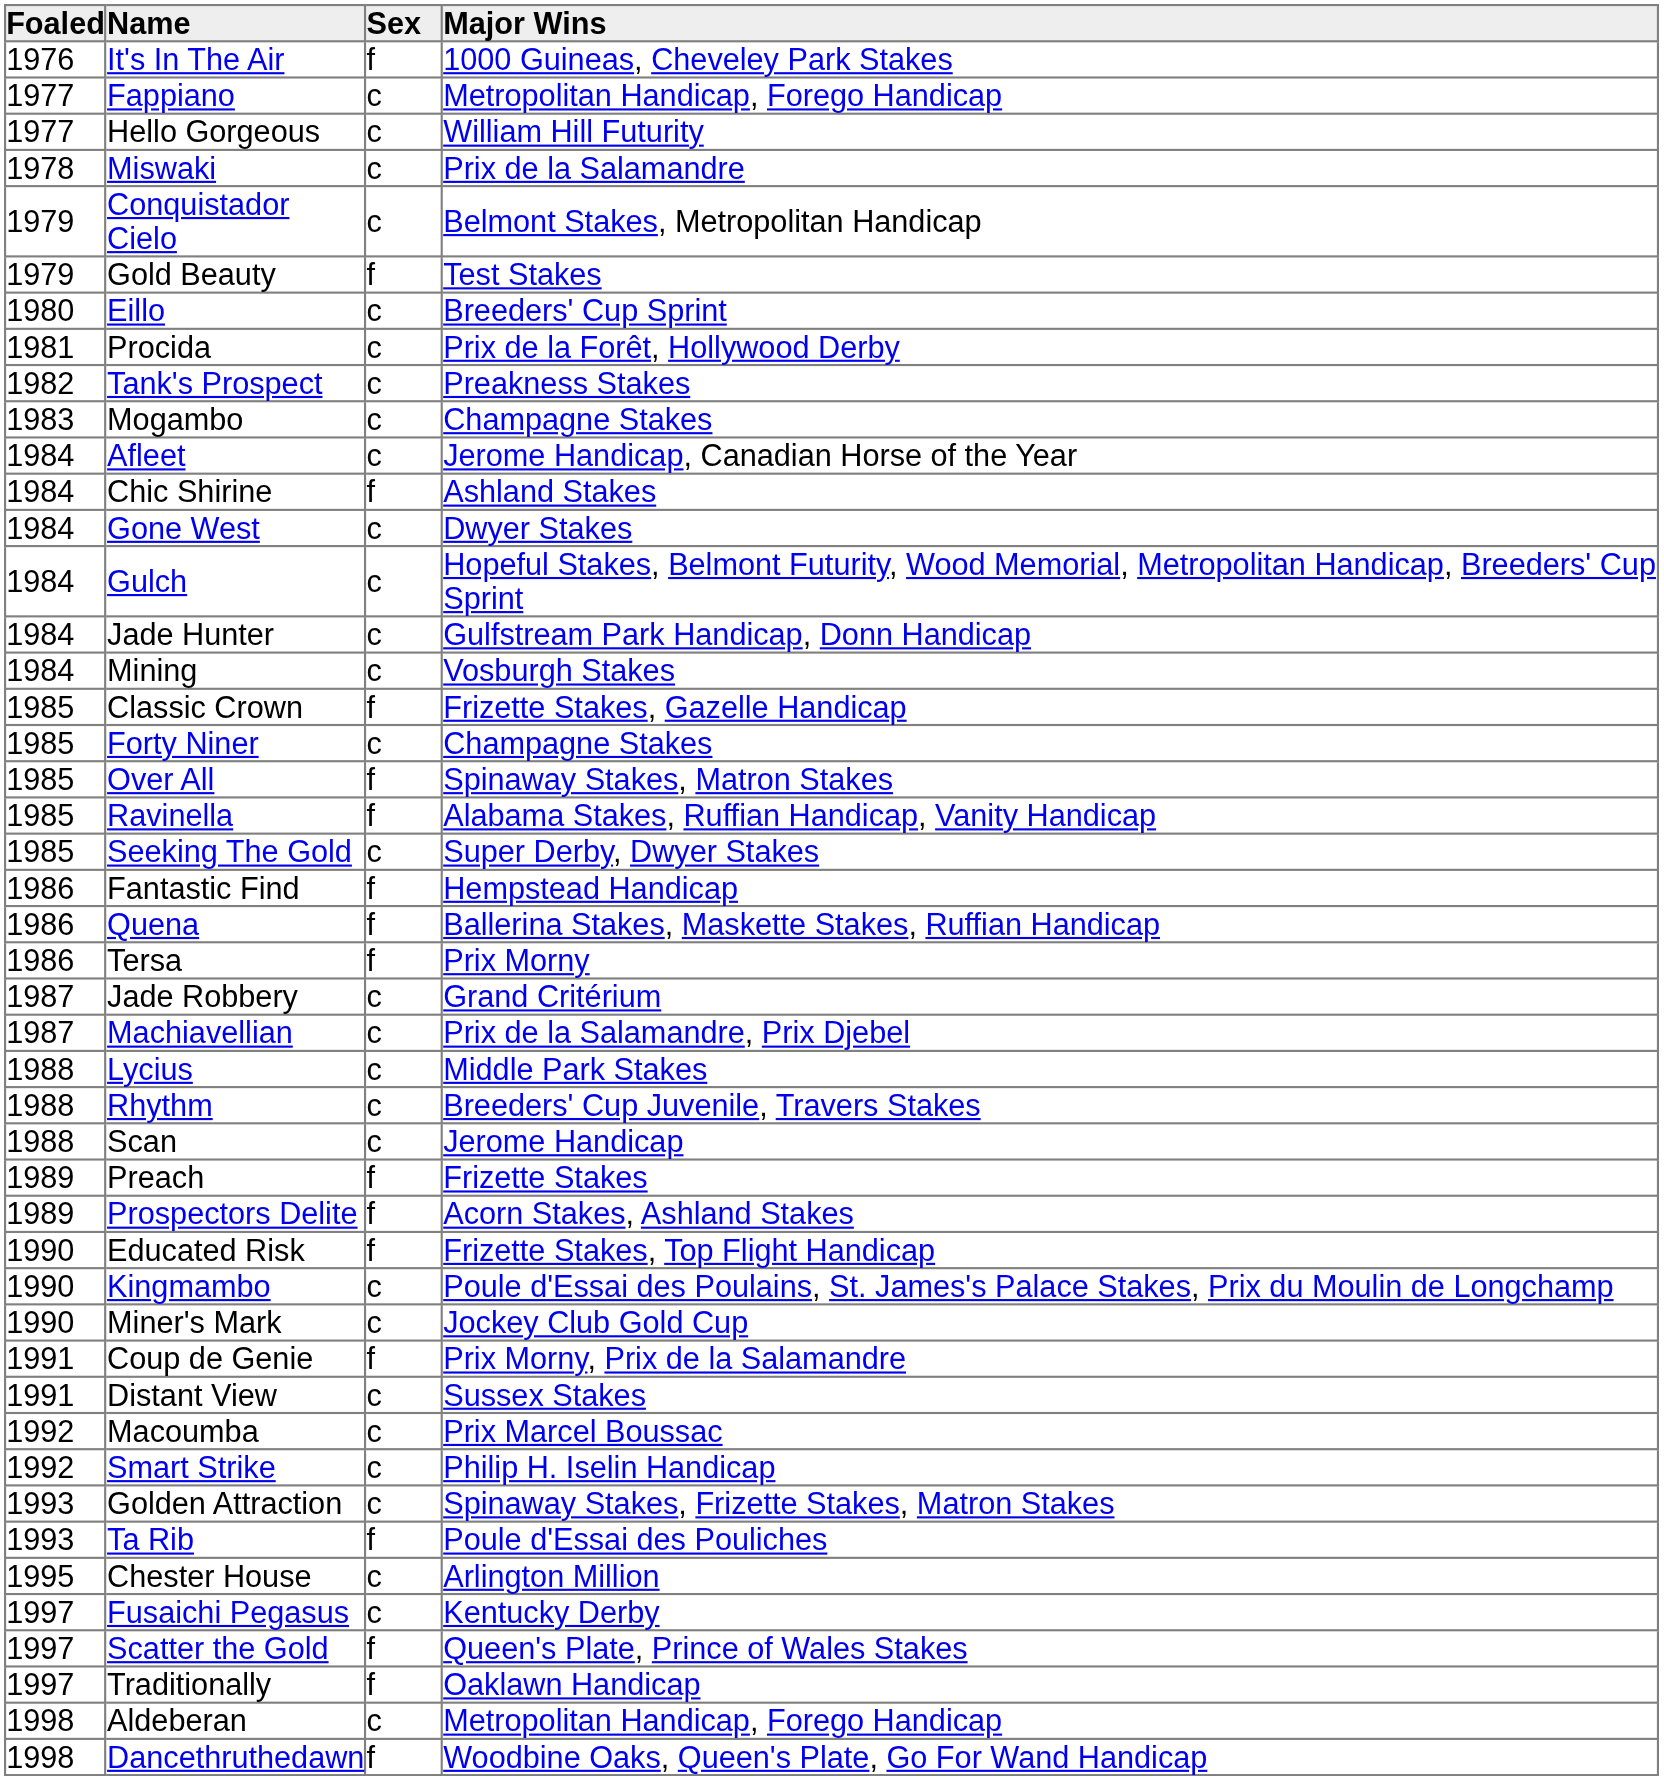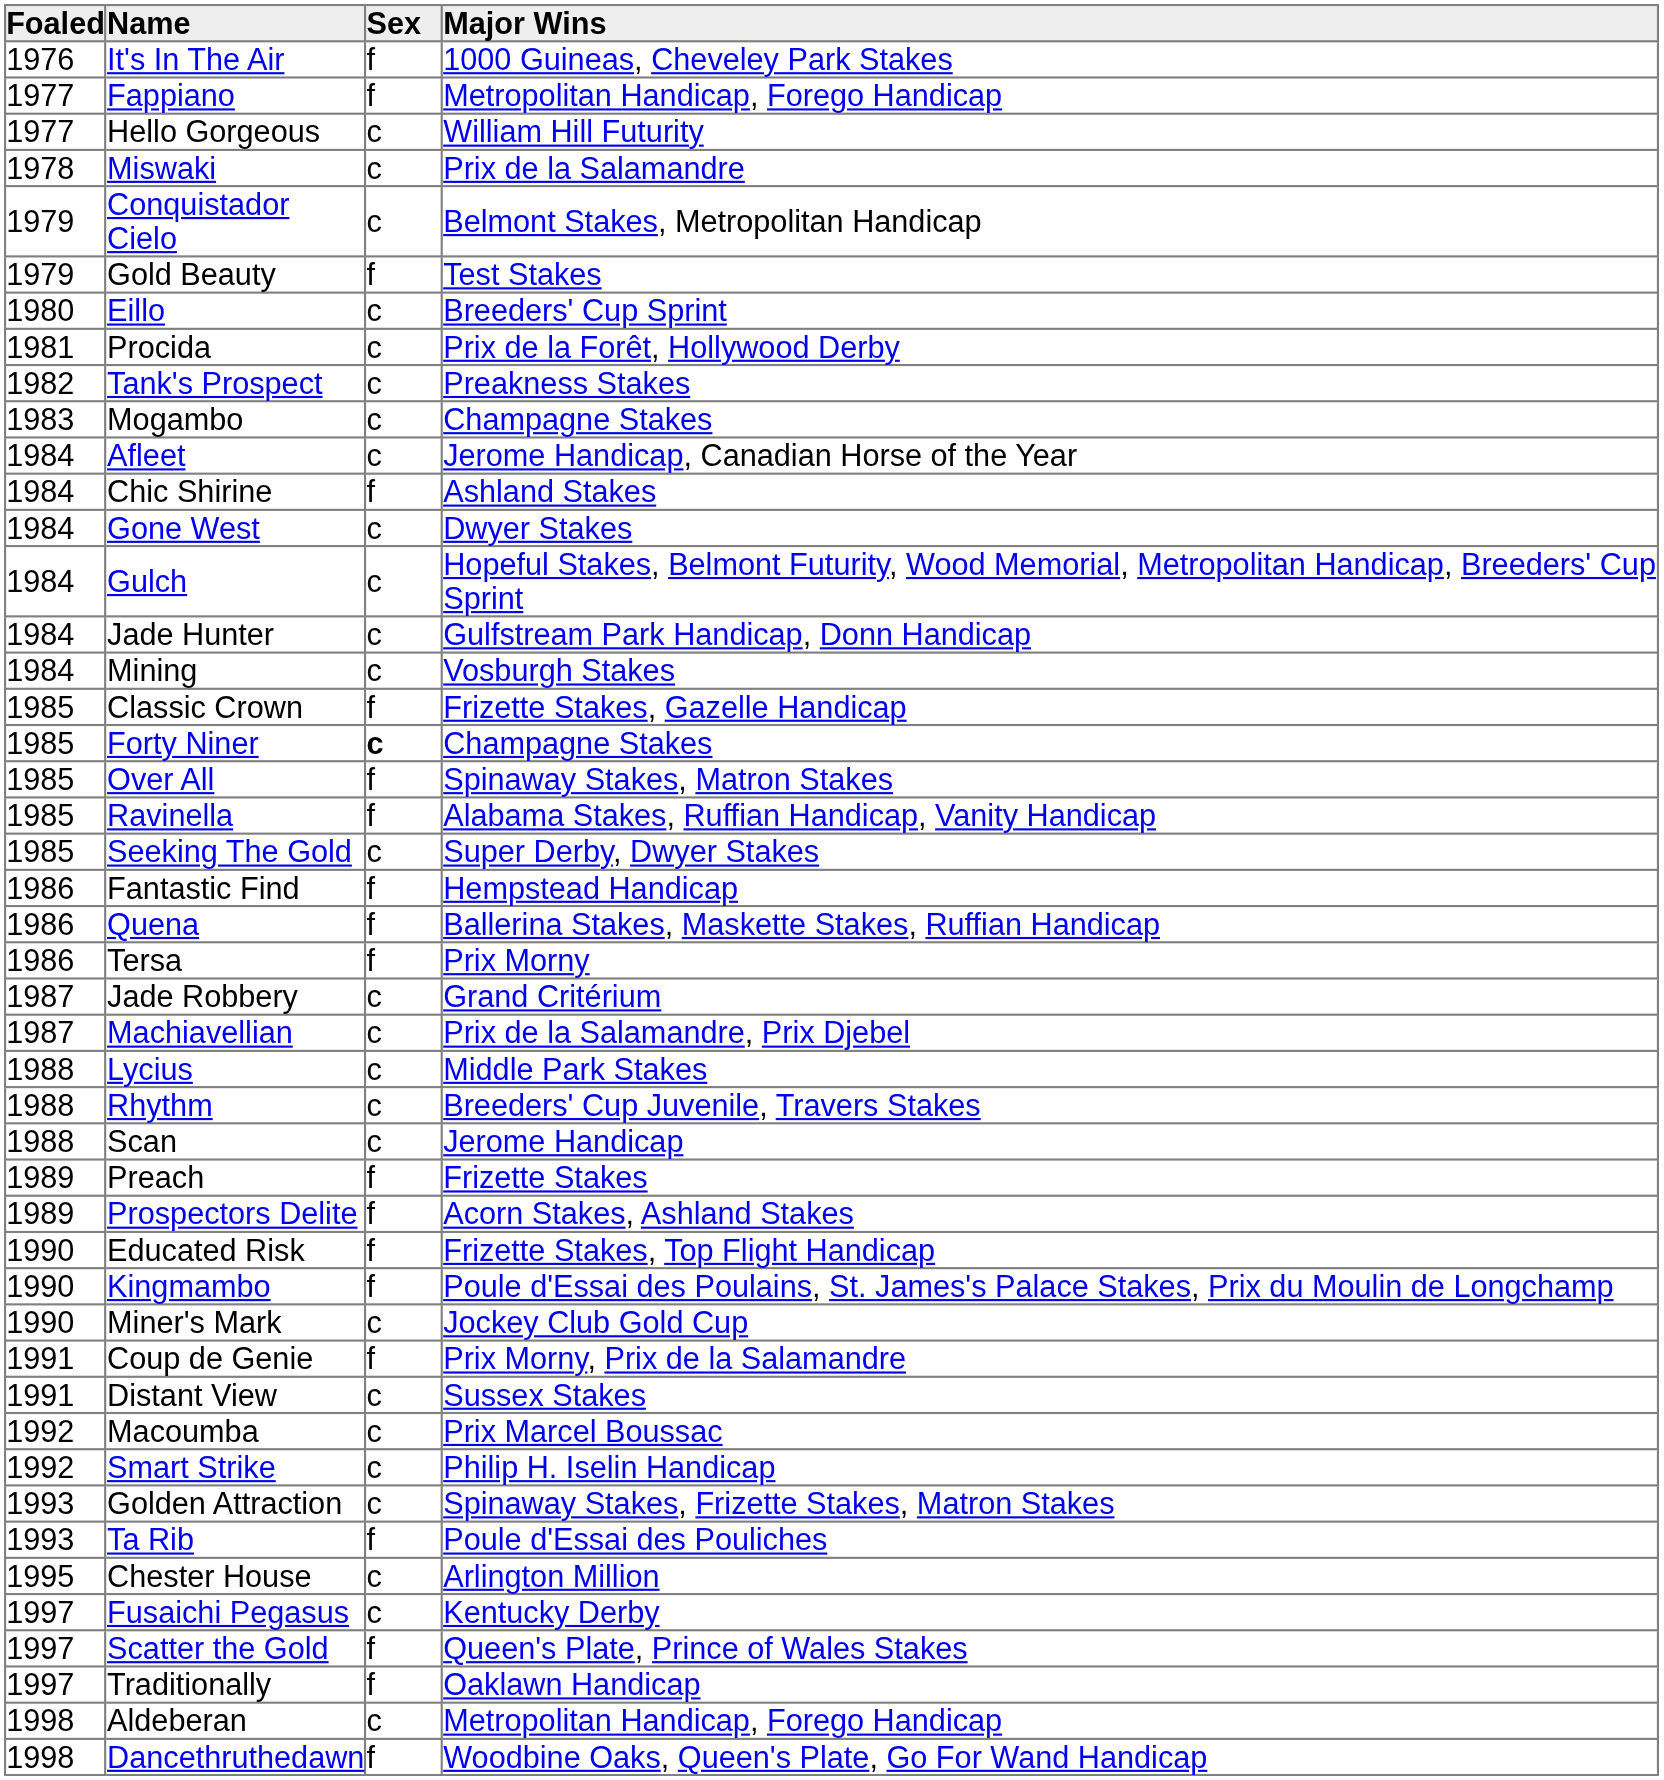 <table border="1" cellpadding="0" style="border-collapse: collapse; font-size:90%">
 <tr style="background:#eee;">
 <td style="width:35px;"><strong>Foaled</strong></td>
 <td style="width:120px;"><strong>Name</strong></td>
 <td style="width:35px;"><strong>Sex</strong></td>
 <td style="width:570px;"><strong>Major Wins</strong></td>
 </tr>
 <tr>
 <td>1976</td>
 <td><a href='#'>It's In The Air</a></td>
 <td>f</td>
 <td><a href='#'>1000 Guineas</a>, <a href='#'>Cheveley Park Stakes</a></td>
 </tr>
 <tr>
 <td>1977</td>
 <td><a href='#'>Fappiano</a></td>
-<td>c</td>
+<td>f</td>
 <td><a href='#'>Metropolitan Handicap</a>, <a href='#'>Forego Handicap</a></td>
 </tr>
 <tr>
 <td>1977</td>
 <td>Hello Gorgeous</td>
 <td>c</td>
 <td><a href='#'>William Hill Futurity</a></td>
 </tr>
 <tr>
 <td>1978</td>
 <td><a href='#'>Miswaki</a></td>
 <td>c</td>
 <td><a href='#'>Prix de la Salamandre</a></td>
 </tr>
 <tr>
 <td>1979</td>
 <td><a href='#'>Conquistador Cielo</a></td>
 <td>c</td>
 <td><a href='#'>Belmont Stakes</a>, Metropolitan Handicap</td>
 </tr>
 <tr>
 <td>1979</td>
 <td>Gold Beauty</td>
 <td>f</td>
 <td><a href='#'>Test Stakes</a></td>
 </tr>
 <tr>
 <td>1980</td>
 <td><a href='#'>Eillo</a></td>
 <td>c</td>
 <td><a href='#'>Breeders' Cup Sprint</a></td>
 </tr>
 <tr>
 <td>1981</td>
 <td>Procida</td>
 <td>c</td>
 <td><a href='#'>Prix de la Forêt</a>, <a href='#'>Hollywood Derby</a></td>
 </tr>
 <tr>
 <td>1982</td>
 <td><a href='#'>Tank's Prospect</a></td>
 <td>c</td>
 <td><a href='#'>Preakness Stakes</a></td>
 </tr>
 <tr>
 <td>1983</td>
 <td>Mogambo</td>
 <td>c</td>
 <td><a href='#'>Champagne Stakes</a></td>
 </tr>
 <tr>
 <td>1984</td>
 <td><a href='#'>Afleet</a></td>
 <td>c</td>
 <td><a href='#'>Jerome Handicap</a>, Canadian Horse of the Year</td>
 </tr>
 <tr>
 <td>1984</td>
 <td>Chic Shirine</td>
 <td>f</td>
 <td><a href='#'>Ashland Stakes</a></td>
 </tr>
 <tr>
 <td>1984</td>
 <td><a href='#'>Gone West</a></td>
 <td>c</td>
 <td><a href='#'>Dwyer Stakes</a></td>
 </tr>
 <tr>
 <td>1984</td>
 <td><a href='#'>Gulch</a></td>
 <td>c</td>
 <td><a href='#'>Hopeful Stakes</a>, <a href='#'>Belmont Futurity</a>, <a href='#'>Wood Memorial</a>, <a href='#'>Metropolitan Handicap</a>, <a href='#'>Breeders' Cup Sprint</a></td>
 </tr>
 <tr>
 <td>1984</td>
 <td>Jade Hunter</td>
 <td>c</td>
 <td><a href='#'>Gulfstream Park Handicap</a>, <a href='#'>Donn Handicap</a></td>
 </tr>
 <tr>
 <td>1984</td>
 <td>Mining</td>
 <td>c</td>
 <td><a href='#'>Vosburgh Stakes</a></td>
 </tr>
 <tr>
 <td>1985</td>
 <td>Classic Crown</td>
 <td>f</td>
 <td><a href='#'>Frizette Stakes</a>, <a href='#'>Gazelle Handicap</a></td>
 </tr>
 <tr>
 <td>1985</td>
 <td><a href='#'>Forty Niner</a></td>
-<td>c</td>
+<td><strong>c</strong></td>
 <td><a href='#'>Champagne Stakes</a></td>
 </tr>
 <tr>
 <td>1985</td>
 <td><a href='#'>Over All</a></td>
 <td>f</td>
 <td><a href='#'>Spinaway Stakes</a>, <a href='#'>Matron Stakes</a></td>
 </tr>
 <tr>
 <td>1985</td>
 <td><a href='#'>Ravinella</a></td>
 <td>f</td>
 <td><a href='#'>Alabama Stakes</a>, <a href='#'>Ruffian Handicap</a>, <a href='#'>Vanity Handicap</a></td>
 </tr>
 <tr>
 <td>1985</td>
 <td><a href='#'>Seeking The Gold</a></td>
 <td>c</td>
 <td><a href='#'>Super Derby</a>, <a href='#'>Dwyer Stakes</a></td>
 </tr>
 <tr>
 <td>1986</td>
 <td>Fantastic Find</td>
 <td>f</td>
 <td><a href='#'>Hempstead Handicap</a></td>
 </tr>
 <tr>
 <td>1986</td>
 <td><a href='#'>Quena</a></td>
 <td>f</td>
 <td><a href='#'>Ballerina Stakes</a>, <a href='#'>Maskette Stakes</a>, <a href='#'>Ruffian Handicap</a></td>
 </tr>
 <tr>
 <td>1986</td>
 <td>Tersa</td>
 <td>f</td>
 <td><a href='#'>Prix Morny</a></td>
 </tr>
 <tr>
 <td>1987</td>
 <td>Jade Robbery</td>
 <td>c</td>
 <td><a href='#'>Grand Critérium</a></td>
 </tr>
 <tr>
 <td>1987</td>
 <td><a href='#'>Machiavellian</a></td>
 <td>c</td>
 <td><a href='#'>Prix de la Salamandre</a>, <a href='#'>Prix Djebel</a></td>
 </tr>
 <tr>
 <td>1988</td>
 <td><a href='#'>Lycius</a></td>
 <td>c</td>
 <td><a href='#'>Middle Park Stakes</a></td>
 </tr>
 <tr>
 <td>1988</td>
 <td><a href='#'>Rhythm</a></td>
 <td>c</td>
 <td><a href='#'>Breeders' Cup Juvenile</a>, <a href='#'>Travers Stakes</a></td>
 </tr>
 <tr>
 <td>1988</td>
 <td>Scan</td>
 <td>c</td>
 <td><a href='#'>Jerome Handicap</a></td>
 </tr>
 <tr>
 <td>1989</td>
 <td>Preach</td>
 <td>f</td>
 <td><a href='#'>Frizette Stakes</a></td>
 </tr>
 <tr>
 <td>1989</td>
 <td><a href='#'>Prospectors Delite</a></td>
 <td>f</td>
 <td><a href='#'>Acorn Stakes</a>, <a href='#'>Ashland Stakes</a></td>
 </tr>
 <tr>
 <td>1990</td>
 <td>Educated Risk</td>
 <td>f</td>
 <td><a href='#'>Frizette Stakes</a>, <a href='#'>Top Flight Handicap</a></td>
 </tr>
 <tr>
 <td>1990</td>
 <td><a href='#'>Kingmambo</a></td>
-<td>c</td>
+<td>f</td>
 <td><a href='#'>Poule d'Essai des Poulains</a>, <a href='#'>St. James's Palace Stakes</a>, <a href='#'>Prix du Moulin de Longchamp</a></td>
 </tr>
 <tr>
 <td>1990</td>
 <td>Miner's Mark</td>
 <td>c</td>
 <td><a href='#'>Jockey Club Gold Cup</a></td>
 </tr>
 <tr>
 <td>1991</td>
 <td>Coup de Genie</td>
 <td>f</td>
 <td><a href='#'>Prix Morny</a>, <a href='#'>Prix de la Salamandre</a></td>
 </tr>
 <tr>
 <td>1991</td>
 <td>Distant View</td>
 <td>c</td>
 <td><a href='#'>Sussex Stakes</a></td>
 </tr>
 <tr>
 <td>1992</td>
 <td>Macoumba</td>
 <td>c</td>
 <td><a href='#'>Prix Marcel Boussac</a></td>
 </tr>
 <tr>
 <td>1992</td>
 <td><a href='#'>Smart Strike</a></td>
 <td>c</td>
 <td><a href='#'>Philip H. Iselin Handicap</a></td>
 </tr>
 <tr>
 <td>1993</td>
 <td>Golden Attraction</td>
 <td>c</td>
 <td><a href='#'>Spinaway Stakes</a>, <a href='#'>Frizette Stakes</a>, <a href='#'>Matron Stakes</a></td>
 </tr>
 <tr>
 <td>1993</td>
 <td><a href='#'>Ta Rib</a></td>
 <td>f</td>
 <td><a href='#'>Poule d'Essai des Pouliches</a></td>
 </tr>
 <tr>
 <td>1995</td>
 <td>Chester House</td>
 <td>c</td>
 <td><a href='#'>Arlington Million</a></td>
 </tr>
 <tr>
 <td>1997</td>
 <td><a href='#'>Fusaichi Pegasus</a></td>
 <td>c</td>
 <td><a href='#'>Kentucky Derby</a></td>
 </tr>
 <tr>
 <td>1997</td>
 <td><a href='#'>Scatter the Gold</a></td>
 <td>f</td>
 <td><a href='#'>Queen's Plate</a>, <a href='#'>Prince of Wales Stakes</a></td>
 </tr>
 <tr>
 <td>1997</td>
 <td>Traditionally</td>
 <td>f</td>
 <td><a href='#'>Oaklawn Handicap</a></td>
 </tr>
 <tr>
 <td>1998</td>
 <td>Aldeberan</td>
 <td>c</td>
 <td><a href='#'>Metropolitan Handicap</a>, <a href='#'>Forego Handicap</a></td>
 </tr>
 <tr>
 <td>1998</td>
 <td><a href='#'>Dancethruthedawn</a></td>
 <td>f</td>
 <td><a href='#'>Woodbine Oaks</a>, <a href='#'>Queen's Plate</a>, <a href='#'>Go For Wand Handicap</a></td>
 </tr>
 </table>
